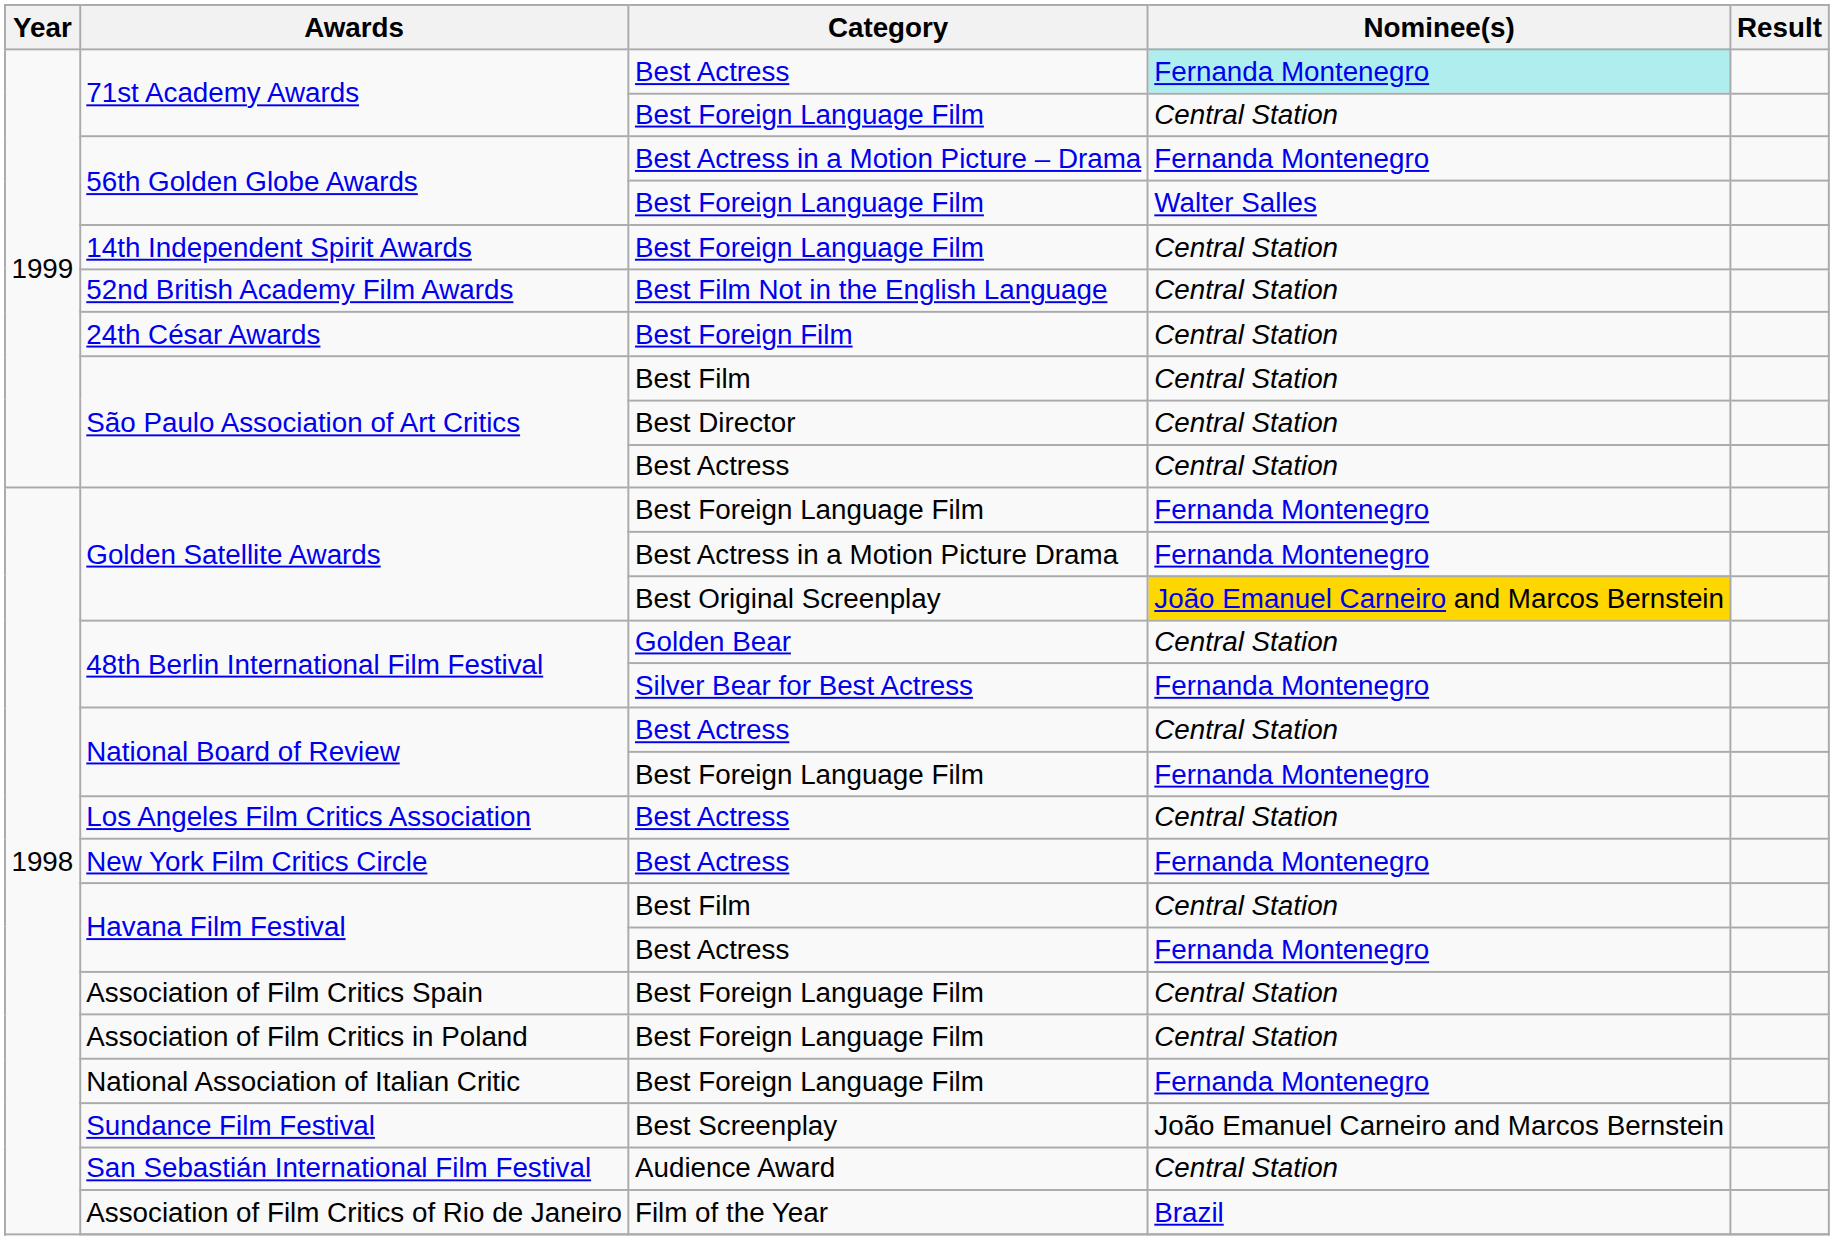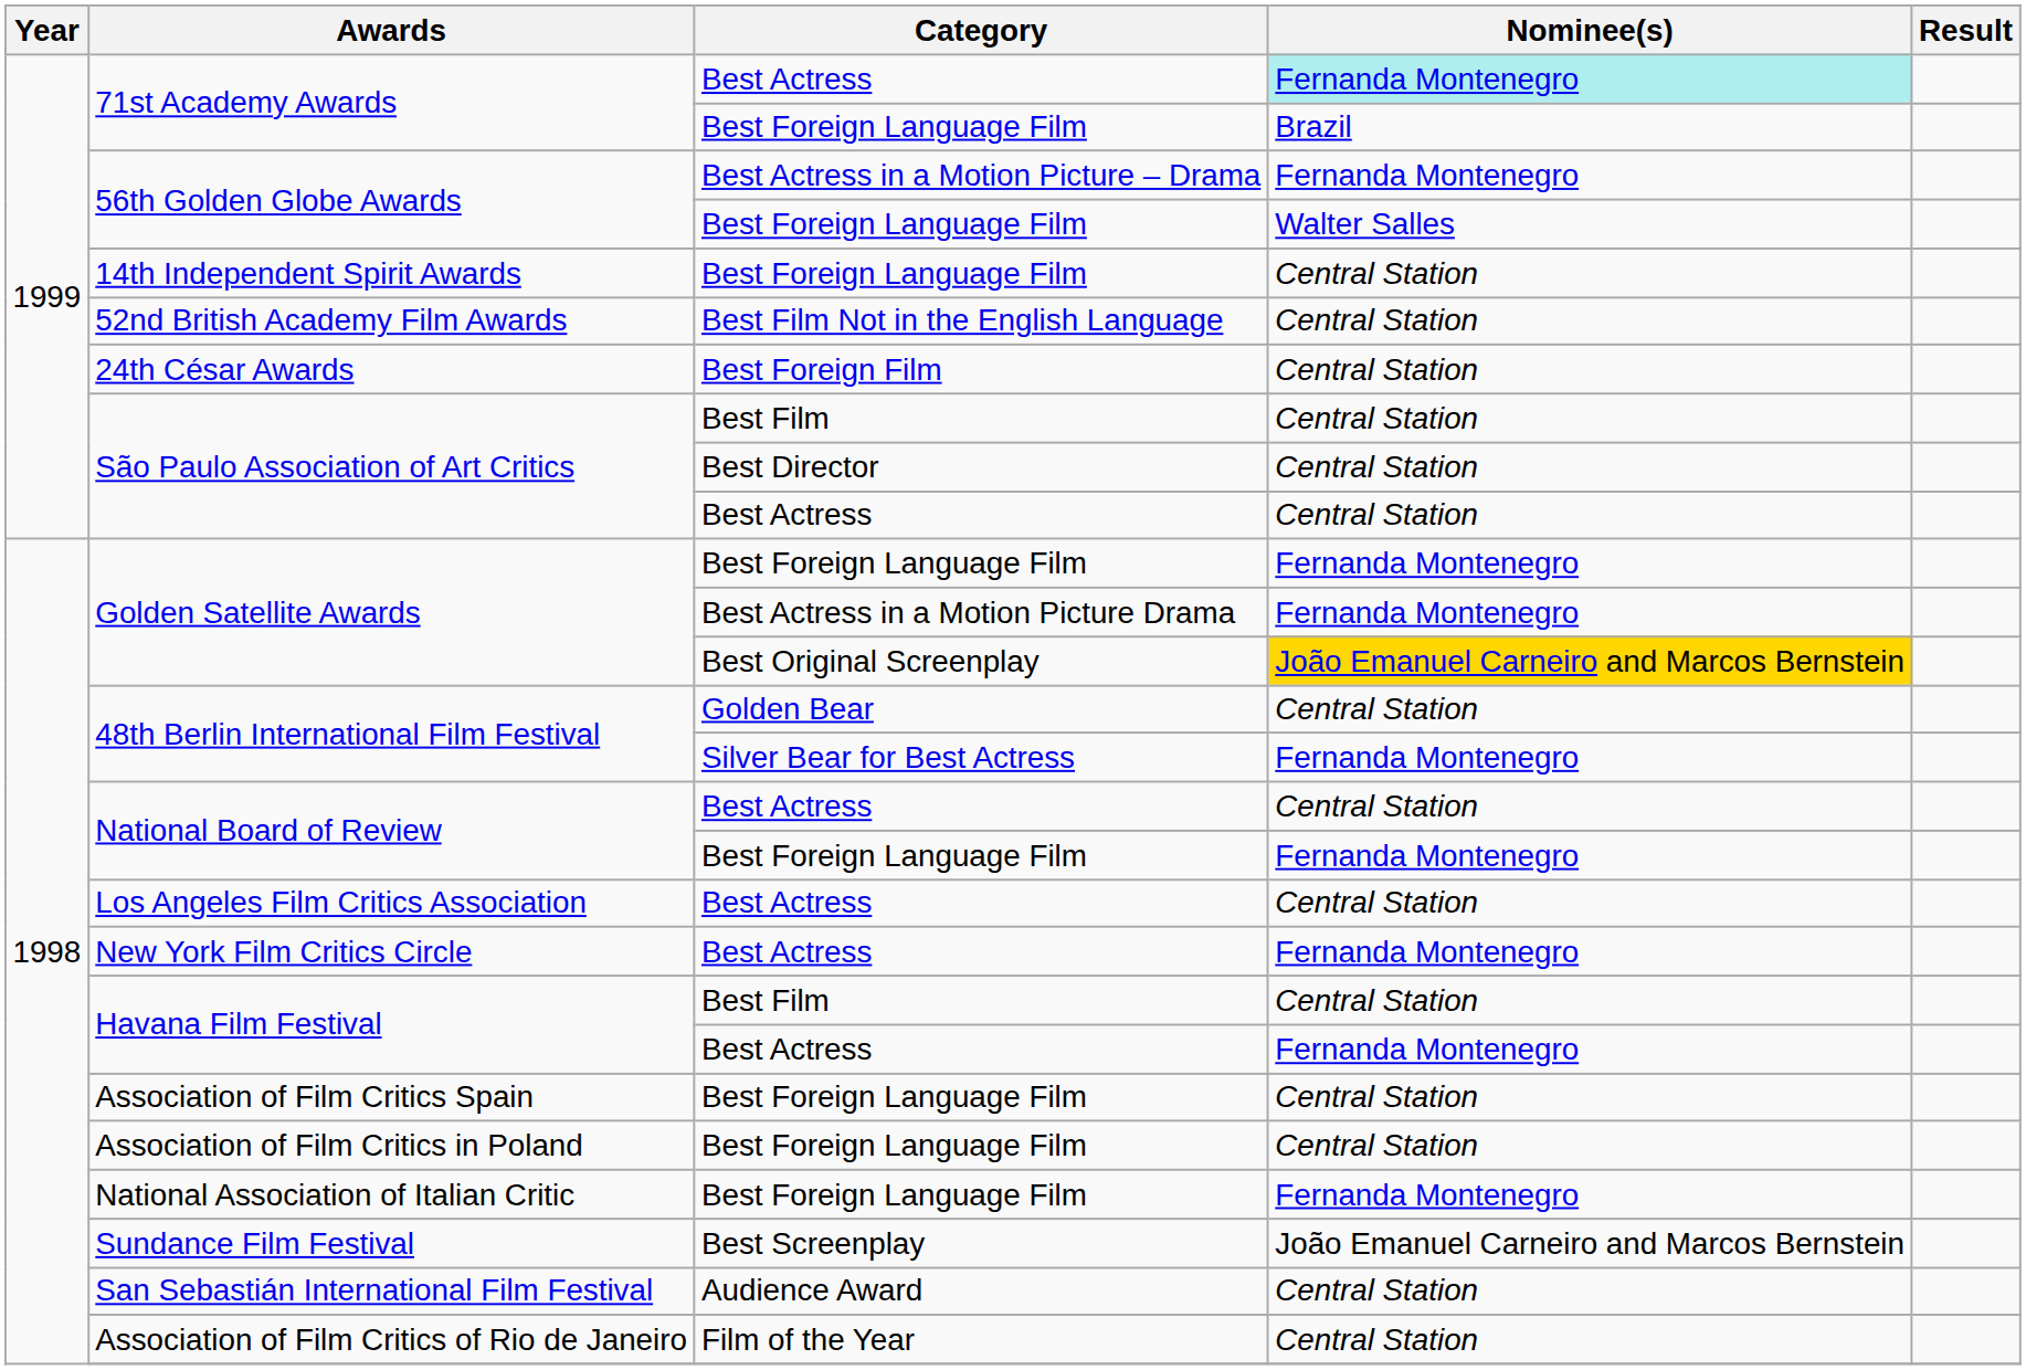 <table class="wikitable" style="font-size:90%;">
 <tr>
 <th>Year</th>
 <th>Awards</th>
 <th>Category</th>
 <th>Nominee(s)</th>
 <th>Result</th>
 </tr>
 <tr>
 <td rowspan="10">1999</td>
 <td rowspan="2"><a href='#'>71st Academy Awards</a></td>
 <td><a href='#'>Best Actress</a></td>
 <td style="background: paleturquoise;"><a href='#'>Fernanda Montenegro</a></td>
 <td></td>
 </tr>
 <tr>
 <td><a href='#'>Best Foreign Language Film</a></td>
-<td><em>Central Station</em></td>
+<td><a href='#'>Brazil</a></td>
 <td></td>
 </tr>
 <tr>
 <td rowspan="2"><a href='#'>56th Golden Globe Awards</a></td>
 <td><a href='#'>Best Actress in a Motion Picture – Drama</a></td>
 <td><a href='#'>Fernanda Montenegro</a></td>
 <td></td>
 </tr>
 <tr>
 <td><a href='#'>Best Foreign Language Film</a></td>
 <td><a href='#'>Walter Salles</a></td>
 <td></td>
 </tr>
 <tr>
 <td><a href='#'>14th Independent Spirit Awards</a></td>
 <td><a href='#'>Best Foreign Language Film</a></td>
 <td><em>Central Station</em></td>
 <td></td>
 </tr>
 <tr>
 <td><a href='#'>52nd British Academy Film Awards</a></td>
 <td><a href='#'>Best Film Not in the English Language</a></td>
 <td><em>Central Station</em></td>
 <td></td>
 </tr>
 <tr>
 <td><a href='#'>24th César Awards</a></td>
 <td><a href='#'>Best Foreign Film</a></td>
 <td><em>Central Station</em></td>
 <td></td>
 </tr>
 <tr>
 <td rowspan="3"><a href='#'>São Paulo Association of Art Critics</a></td>
 <td>Best Film</td>
 <td><em>Central Station</em></td>
 <td></td>
 </tr>
 <tr>
 <td>Best Director</td>
 <td><em>Central Station</em></td>
 <td></td>
 </tr>
 <tr>
 <td>Best Actress</td>
 <td><em>Central Station</em></td>
 <td></td>
 </tr>
 <tr>
 <td rowspan="18">1998</td>
 <td rowspan="3"><a href='#'>Golden Satellite Awards</a></td>
 <td>Best Foreign Language Film</td>
 <td><a href='#'>Fernanda Montenegro</a></td>
 <td></td>
 </tr>
 <tr>
 <td>Best Actress in a Motion Picture Drama</td>
 <td><a href='#'>Fernanda Montenegro</a></td>
 <td></td>
 </tr>
 <tr>
 <td>Best Original Screenplay</td>
 <td style="background: gold;"><a href='#'>João Emanuel Carneiro</a> and Marcos Bernstein</td>
 <td></td>
 </tr>
 <tr>
 <td rowspan="2"><a href='#'>48th Berlin International Film Festival</a></td>
 <td><a href='#'>Golden Bear</a></td>
 <td><em>Central Station</em></td>
 <td></td>
 </tr>
 <tr>
 <td><a href='#'>Silver Bear for Best Actress</a></td>
 <td><a href='#'>Fernanda Montenegro</a></td>
 <td></td>
 </tr>
 <tr>
 <td rowspan="2"><a href='#'>National Board of Review</a></td>
 <td><a href='#'>Best Actress</a></td>
 <td><em>Central Station</em></td>
 <td></td>
 </tr>
 <tr>
 <td>Best Foreign Language Film</td>
 <td><a href='#'>Fernanda Montenegro</a></td>
 <td></td>
 </tr>
 <tr>
 <td><a href='#'>Los Angeles Film Critics Association</a></td>
 <td><a href='#'>Best Actress</a></td>
 <td><em>Central Station</em></td>
 <td></td>
 </tr>
 <tr>
 <td><a href='#'>New York Film Critics Circle</a></td>
 <td><a href='#'>Best Actress</a></td>
 <td><a href='#'>Fernanda Montenegro</a></td>
 <td></td>
 </tr>
 <tr>
 <td rowspan="2"><a href='#'>Havana Film Festival</a></td>
 <td>Best Film</td>
 <td><em>Central Station</em></td>
 <td></td>
 </tr>
 <tr>
 <td>Best Actress</td>
 <td><a href='#'>Fernanda Montenegro</a></td>
 <td></td>
 </tr>
 <tr>
 <td>Association of Film Critics Spain</td>
 <td>Best Foreign Language Film</td>
 <td><em>Central Station</em></td>
 <td></td>
 </tr>
 <tr>
 <td>Association of Film Critics in Poland</td>
 <td>Best Foreign Language Film</td>
 <td><em>Central Station</em></td>
 <td></td>
 </tr>
 <tr>
 <td>National Association of Italian Critic</td>
 <td>Best Foreign Language Film</td>
 <td><a href='#'>Fernanda Montenegro</a></td>
 <td></td>
 </tr>
 <tr>
 <td><a href='#'>Sundance Film Festival</a></td>
 <td>Best Screenplay</td>
 <td>João Emanuel Carneiro and Marcos Bernstein</td>
 <td></td>
 </tr>
 <tr>
 <td><a href='#'>San Sebastián International Film Festival</a></td>
 <td>Audience Award</td>
 <td><em>Central Station</em></td>
 <td></td>
 </tr>
 <tr>
 <td>Association of Film Critics of Rio de Janeiro</td>
 <td>Film of the Year</td>
-<td><a href='#'>Brazil</a></td>
+<td><em>Central Station</em></td>
 <td></td>
 </tr>
 <tr>
 </tr>
 </table>
